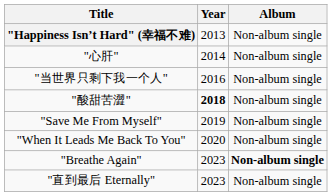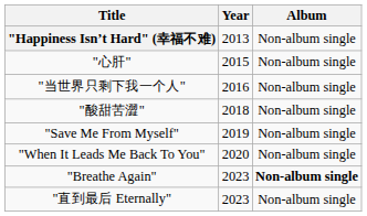 <table class="wikitable plainrowheaders" style="text-align:center;">
 <tr>
 <th rowspan="1" scope="col">Title</th>
 <th rowspan="1" scope="col">Year</th>
 <th rowspan="1" scope="col">Album</th>
 </tr>
 <tr>
 <th scope="row">"Happiness Isn’t Hard" (幸福不难)</th>
 <td>2013</td>
 <td>Non-album single</td>
 </tr>
 <tr>
 <td scope="row">"心肝"</td>
-<td>2014</td>
+<td>2015</td>
 <td>Non-album single</td>
 </tr>
 <tr>
 <td scope="row">"当世界只剩下我一个人"</td>
 <td>2016</td>
 <td>Non-album single</td>
 </tr>
 <tr>
 <td scope="row">"酸甜苦澀"</td>
-<td><strong>2018</strong></td>
+<td>2018</td>
 <td>Non-album single</td>
 </tr>
 <tr>
 <td>"Save Me From Myself"</td>
 <td>2019</td>
 <td>Non-album single</td>
 </tr>
 <tr>
 <td>"When It Leads Me Back To You"</td>
 <td>2020</td>
 <td>Non-album single</td>
 </tr>
 <tr>
 <td>"Breathe Again"</td>
 <td>2023</td>
 <td><strong>Non-album single</strong></td>
 </tr>
 <tr>
 <td>"直到最后 Eternally"</td>
 <td>2023</td>
 <td>Non-album single</td>
 </tr>
 </table>
